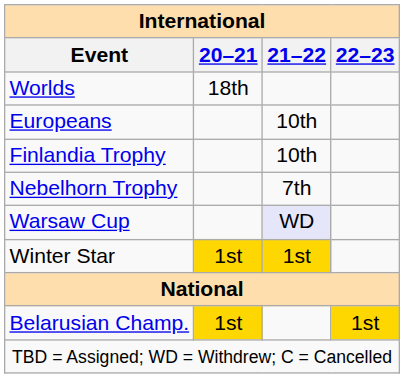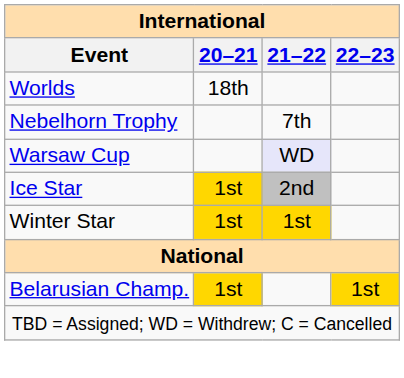 <table class="wikitable" style="text-align:center">
 <tr>
 <th style="background-color: #ffdead; " colspan=4 align=center>International</th>
 </tr>
 <tr>
 <th>Event</th>
 <th><a href='#'>20–21</a></th>
 <th><a href='#'>21–22</a></th>
 <th><a href='#'>22–23</a></th>
 </tr>
 <tr>
 <td align=left><a href='#'>Worlds</a></td>
 <td>18th</td>
 <td></td>
 <td></td>
 </tr>
 <tr>
-<td align=left><a href='#'>Europeans</a></td>
-<td></td>
-<td>10th</td>
-<td></td>
-</tr>
-<tr>
-<td align=left> <a href='#'>Finlandia Trophy</a></td>
-<td></td>
-<td>10th</td>
-<td></td>
-</tr>
-<tr>
 <td align=left> <a href='#'>Nebelhorn Trophy</a></td>
 <td></td>
 <td>7th</td>
 <td></td>
 </tr>
 <tr>
 <td align=left> <a href='#'>Warsaw Cup</a></td>
 <td></td>
 <td style="background: lavender;">WD</td>
+<td></td>
+</tr>
+<tr>
+<td align=left><a href='#'>Ice Star</a></td>
+<td bgcolor=gold>1st</td>
+<td bgcolor=silver>2nd</td>
 <td></td>
 </tr>
 <tr>
 <td align=left>Winter Star</td>
 <td bgcolor=gold>1st</td>
 <td bgcolor=gold>1st</td>
 <td></td>
 </tr>
 <tr>
 <th style="background-color: #ffdead; " colspan=4 align=center>National</th>
 </tr>
 <tr>
 <td align=left><a href='#'>Belarusian Champ.</a></td>
 <td bgcolor=gold>1st</td>
 <td></td>
 <td bgcolor=gold>1st</td>
 </tr>
 <tr>
 <td colspan=4 align=center><small> TBD = Assigned; WD = Withdrew; C = Cancelled </small></td>
 </tr>
 </table>
